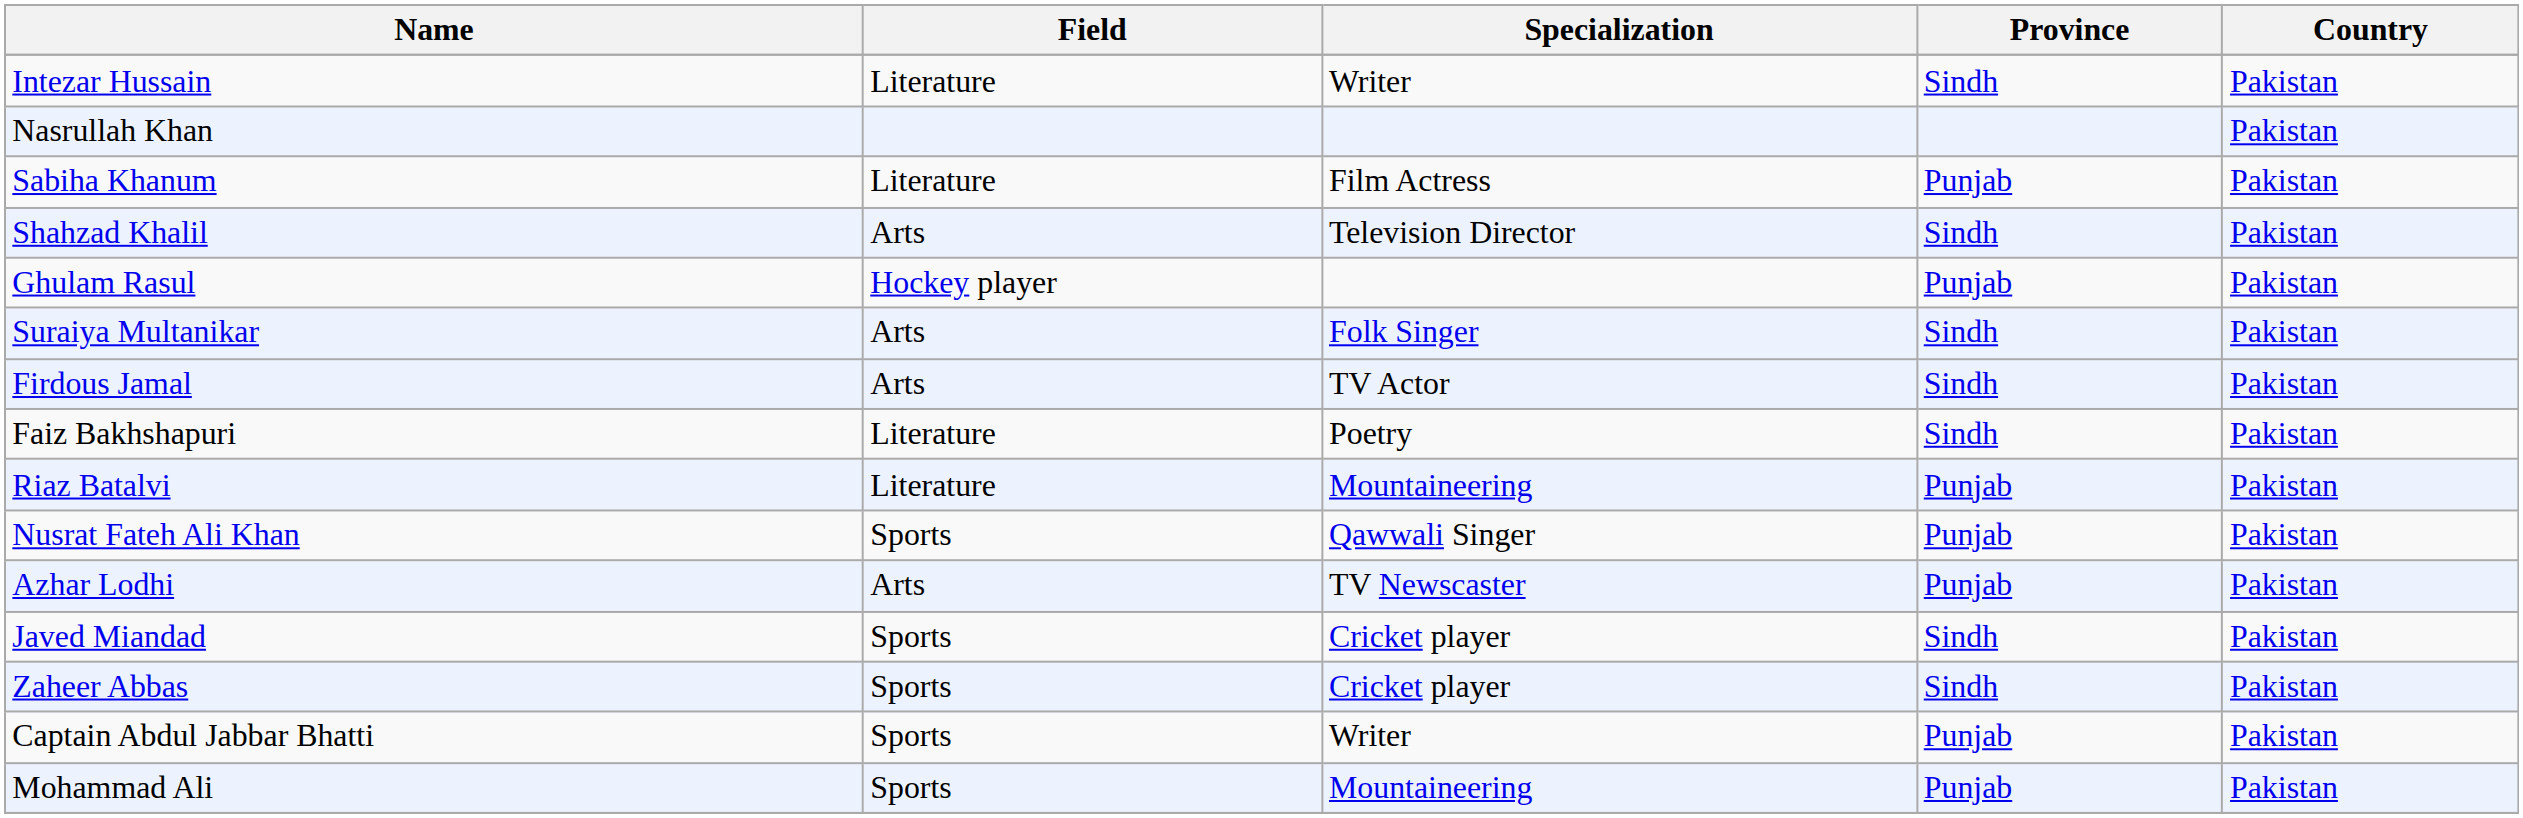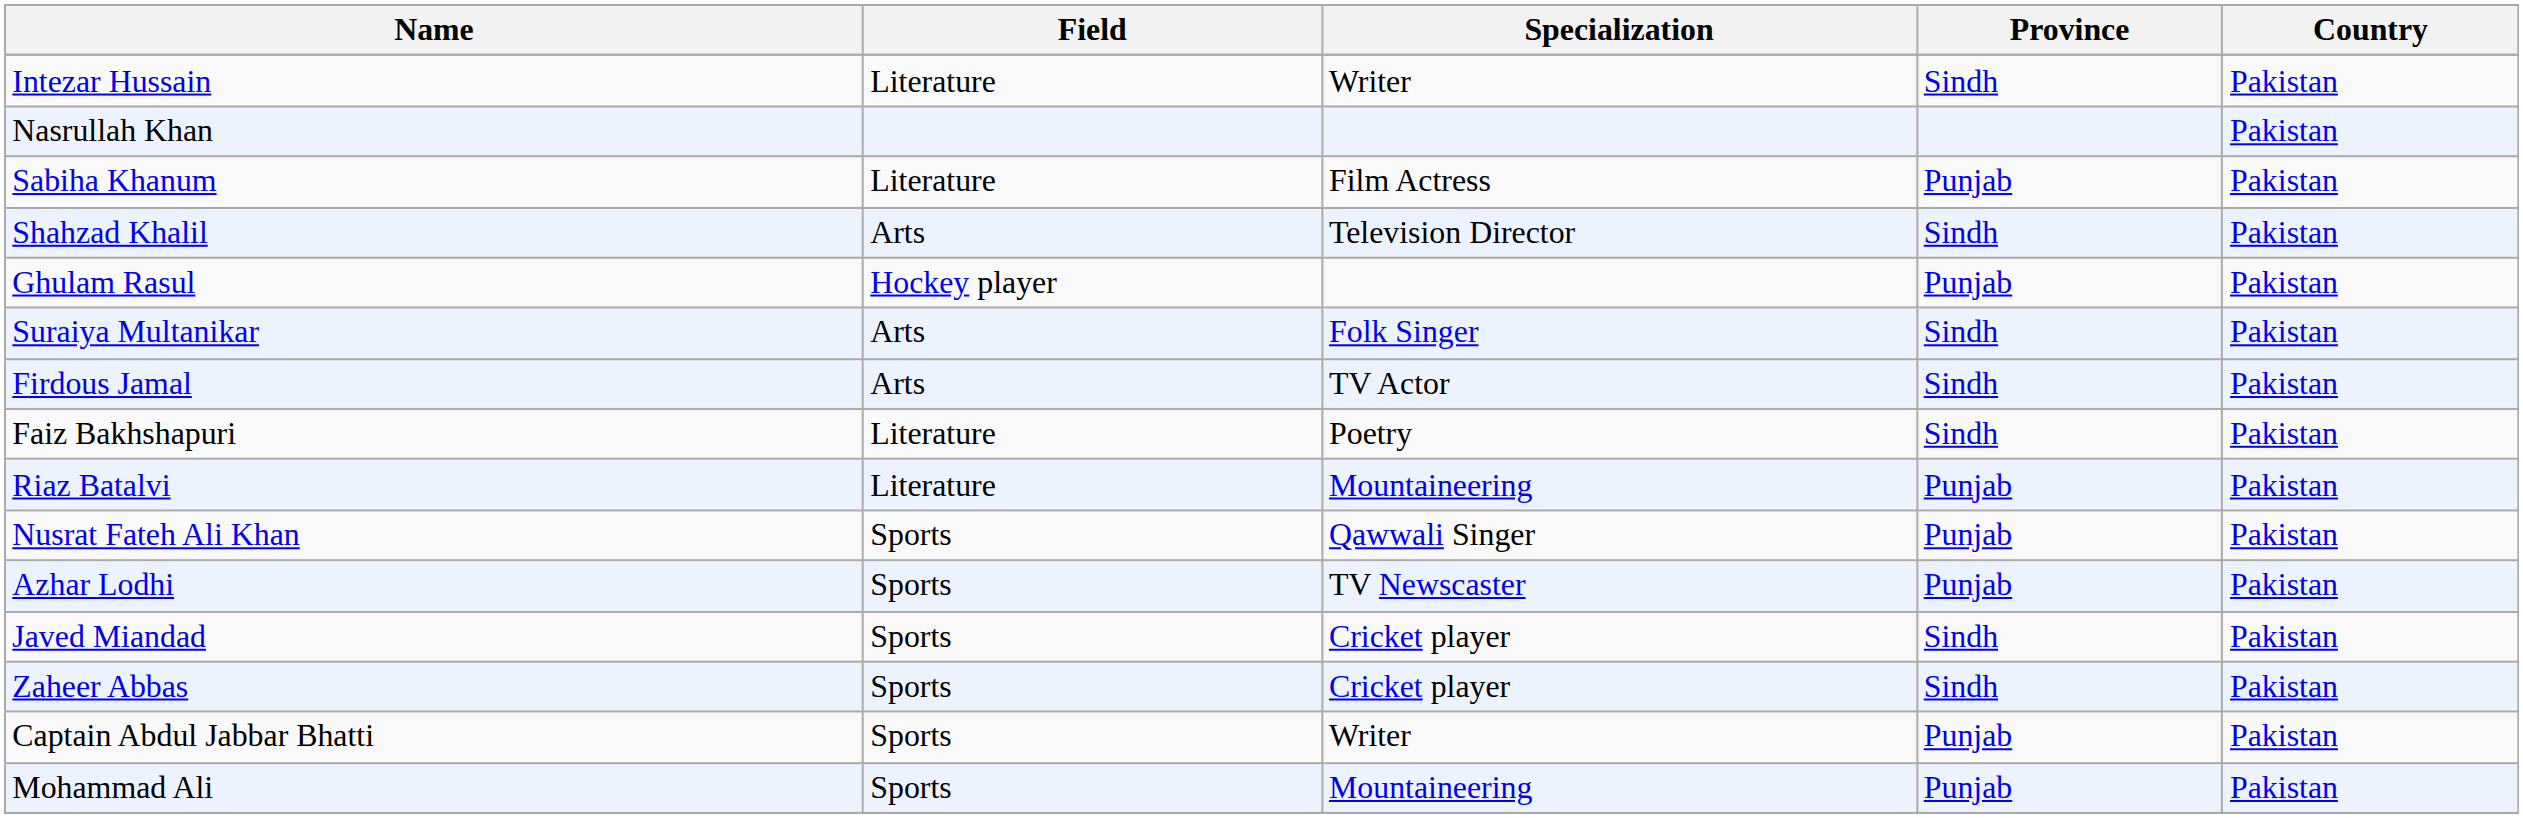 <table class="wikitable sortable" width="100%">
 <tr>
 <th>Name</th>
 <th>Field</th>
 <th>Specialization</th>
 <th>Province</th>
 <th>Country</th>
 </tr>
 <tr bgcolor=#edf3fe>
 </tr>
 <tr>
 <td><a href='#'>Intezar Hussain</a></td>
 <td>Literature</td>
 <td>Writer</td>
 <td><a href='#'>Sindh</a></td>
 <td><a href='#'>Pakistan</a></td>
 </tr>
 <tr bgcolor=#edf3fe>
 <td>Nasrullah Khan</td>
 <td></td>
 <td></td>
 <td></td>
 <td><a href='#'>Pakistan</a></td>
 </tr>
 <tr>
 <td><a href='#'>Sabiha Khanum</a></td>
 <td>Literature</td>
 <td>Film Actress</td>
 <td><a href='#'>Punjab</a></td>
 <td><a href='#'>Pakistan</a></td>
 </tr>
 <tr bgcolor=#edf3fe>
 <td><a href='#'>Shahzad Khalil</a></td>
 <td>Arts</td>
 <td>Television Director</td>
 <td><a href='#'>Sindh</a></td>
 <td><a href='#'>Pakistan</a></td>
 </tr>
 <tr>
 <td><a href='#'>Ghulam Rasul</a></td>
 <td><a href='#'>Hockey</a> player</td>
 <td></td>
 <td><a href='#'>Punjab</a></td>
 <td><a href='#'>Pakistan</a></td>
 </tr>
 <tr bgcolor=#edf3fe>
 <td><a href='#'>Suraiya Multanikar</a></td>
 <td>Arts</td>
 <td><a href='#'>Folk Singer</a></td>
 <td><a href='#'>Sindh</a></td>
 <td><a href='#'>Pakistan</a></td>
 </tr>
 <tr bgcolor=#edf3fe>
 <td><a href='#'>Firdous Jamal</a></td>
 <td>Arts</td>
 <td>TV Actor</td>
 <td><a href='#'>Sindh</a></td>
 <td><a href='#'>Pakistan</a></td>
 </tr>
 <tr>
 <td>Faiz Bakhshapuri</td>
 <td>Literature</td>
 <td>Poetry</td>
 <td><a href='#'>Sindh</a></td>
 <td><a href='#'>Pakistan</a></td>
 </tr>
 <tr bgcolor=#edf3fe>
 <td><a href='#'>Riaz Batalvi</a></td>
 <td>Literature</td>
 <td><a href='#'>Mountaineering</a></td>
 <td><a href='#'>Punjab</a></td>
 <td><a href='#'>Pakistan</a></td>
 </tr>
 <tr>
 <td><a href='#'>Nusrat Fateh Ali Khan</a></td>
 <td>Sports</td>
 <td><a href='#'>Qawwali</a> Singer</td>
 <td><a href='#'>Punjab</a></td>
 <td><a href='#'>Pakistan</a></td>
 </tr>
 <tr bgcolor=#edf3fe>
 <td><a href='#'>Azhar Lodhi</a></td>
-<td>Arts</td>
+<td>Sports</td>
 <td>TV <a href='#'>Newscaster</a></td>
 <td><a href='#'>Punjab</a></td>
 <td><a href='#'>Pakistan</a></td>
 </tr>
 <tr>
 <td><a href='#'>Javed Miandad</a></td>
 <td>Sports</td>
 <td><a href='#'>Cricket</a> player</td>
 <td><a href='#'>Sindh</a></td>
 <td><a href='#'>Pakistan</a></td>
 </tr>
 <tr bgcolor=#edf3fe>
 <td><a href='#'>Zaheer Abbas</a></td>
 <td>Sports</td>
 <td><a href='#'>Cricket</a> player</td>
 <td><a href='#'>Sindh</a></td>
 <td><a href='#'>Pakistan</a></td>
 </tr>
 <tr>
 <td>Captain Abdul Jabbar Bhatti</td>
 <td>Sports</td>
 <td>Writer</td>
 <td><a href='#'>Punjab</a></td>
 <td><a href='#'>Pakistan</a></td>
 </tr>
 <tr bgcolor=#edf3fe>
 <td>Mohammad Ali</td>
 <td>Sports</td>
 <td><a href='#'>Mountaineering</a></td>
 <td><a href='#'>Punjab</a></td>
 <td><a href='#'>Pakistan</a></td>
 </tr>
 <tr>
 </tr>
 </table>
